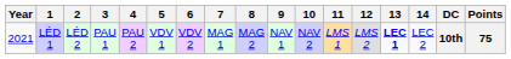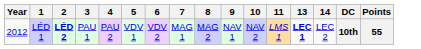 <table class="wikitable" style="text-align:center; font-size:85%">
 <tr>
 <th>Year</th>
 <th>1</th>
 <th>2</th>
 <th>3</th>
 <th>4</th>
 <th>5</th>
 <th>6</th>
 <th>7</th>
 <th>8</th>
 <th>9</th>
 <th>10</th>
 <th>11</th>
-<th>12</th>
 <th>13</th>
 <th>14</th>
 <th>DC</th>
 <th>Points</th>
 </tr>
 <tr>
-<td><a href='#'>2021</a></td>
+<td><a href='#'>2012</a></td>
 <td style="background:#CFCFFF;"><a href='#'>LÉD<br>1</a><br></td>
-<td style="background:#DFFFDF;"><a href='#'>LÉD<br>2</a><br></td>
+<td style="background:#DFFFDF;"><strong><a href='#'>LÉD<br>2</a><br></strong></td>
 <td style="background:#DFFFDF;"><a href='#'>PAU<br>1</a><br></td>
 <td style="background:#EFCFFF;"><a href='#'>PAU<br>2</a><br></td>
 <td style="background:#DFFFDF;"><a href='#'>VDV<br>1</a><br></td>
 <td style="background:#EFCFFF;"><a href='#'>VDV<br>2</a><br></td>
 <td style="background:#DFFFDF;"><a href='#'>MAG<br>1</a><br></td>
 <td style="background:#CFCFFF;"><a href='#'>MAG<br>2</a><br></td>
 <td style="background:#DFFFDF;"><a href='#'>NAV<br>1</a><br></td>
 <td style="background:#CFCFFF;"><a href='#'>NAV<br>2</a><br></td>
 <td style="background:#FFDF9F;"><em><a href='#'>LMS<br>1</a></em><br></td>
-<td style="background:#DFDFDF;"><em><a href='#'>LMS<br>2</a></em><br></td>
 <td style="background:#;"><strong><a href='#'>LEC<br>1</a><br></strong></td>
 <td style="background:#;"><a href='#'>LEC<br>2</a><br></td>
 <th>10th</th>
-<th>75</th>
+<th>55</th>
 </tr>
 </table>
